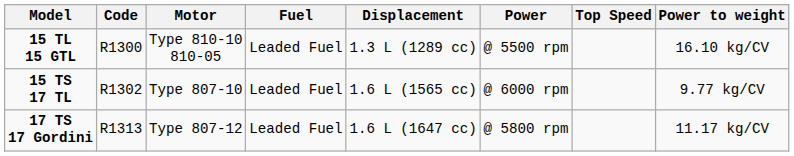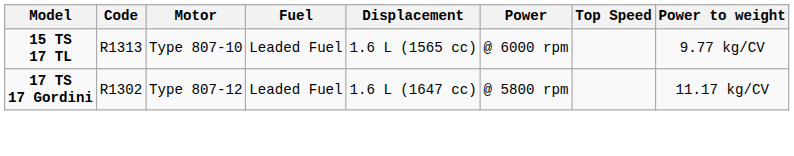 <table class="wikitable" style="text-align: center; font-size: 90%;">
 <tr style="background:#DCDCDC" align="center" valign="middle">
 <th>Model</th>
 <th>Code</th>
 <th>Motor</th>
 <th>Fuel</th>
 <th>Displacement</th>
 <th>Power</th>
 <th>Top Speed</th>
 <th>Power to weight<br></th>
 </tr>
 <tr>
-<td><strong>15 TL</strong><br><strong>15 GTL</strong></td>
-<td>R1300</td>
-<td>Type 810-10<br>810-05</td>
-<td>Leaded Fuel</td>
-<td>1.3 L (1289 cc)</td>
-<td> @ 5500 rpm</td>
-<td></td>
-<td>16.10 kg/CV</td>
-</tr>
-<tr>
 <td><strong>15 TS</strong><br><strong>17 TL</strong></td>
-<td>R1302</td>
+<td>R1313</td>
 <td>Type 807-10</td>
 <td>Leaded Fuel</td>
 <td>1.6 L (1565 cc)</td>
 <td> @ 6000 rpm</td>
 <td></td>
 <td>9.77 kg/CV</td>
 </tr>
 <tr>
 <td><strong>17 TS</strong><br><strong>17 Gordini</strong></td>
-<td>R1313</td>
+<td>R1302</td>
 <td>Type 807-12</td>
 <td>Leaded Fuel</td>
 <td>1.6 L (1647 cc)</td>
 <td> @ 5800 rpm</td>
 <td></td>
 <td>11.17 kg/CV</td>
 </tr>
 </table>
